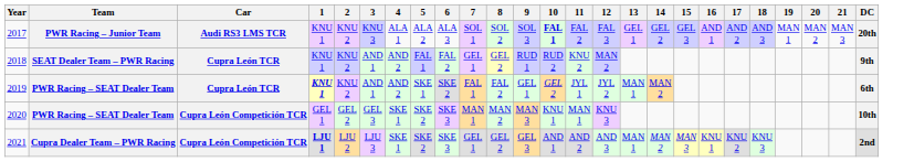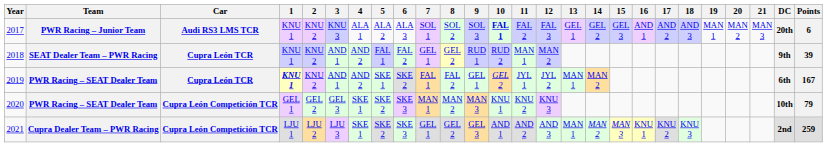 <table class="wikitable" style="text-align:center; font-size:85%">
 <tr>
 <th>Year</th>
 <th>Team</th>
 <th>Car</th>
 <th>1</th>
 <th>2</th>
 <th>3</th>
 <th>4</th>
 <th>5</th>
 <th>6</th>
 <th>7</th>
 <th>8</th>
 <th>9</th>
 <th>10</th>
 <th>11</th>
 <th>12</th>
 <th>13</th>
 <th>14</th>
 <th>15</th>
 <th>16</th>
 <th>17</th>
 <th>18</th>
 <th>19</th>
 <th>20</th>
 <th>21</th>
 <th>DC</th>
+<th>Points</th>
 </tr>
 <tr>
 <td><a href='#'>2017</a></td>
 <th><a href='#'>PWR Racing – Junior Team</a></th>
 <th><a href='#'>Audi RS3 LMS TCR</a></th>
 <td style="background:#EFCFFF;"><a href='#'>KNU<br>1</a><br></td>
 <td style="background:#EFCFFF;"><a href='#'>KNU<br>2</a><br></td>
 <td style="background:#CFCFFF;"><a href='#'>KNU<br>3</a><br></td>
 <td style="background:#;"><a href='#'>ALA<br>1</a></td>
 <td style="background:#;"><a href='#'>ALA<br>2</a></td>
 <td style="background:#;"><a href='#'>ALA<br>3</a></td>
 <td style="background:#EFCFFF;"><a href='#'>SOL<br>1</a><br></td>
 <td style="background:#DFFFDF;"><a href='#'>SOL<br>2</a><br></td>
 <td style="background:#CFCFFF;"><a href='#'>SOL<br>3</a><br></td>
 <td style="background:#DFFFDF;"><strong><a href='#'>FAL<br>1</a><br></strong></td>
 <td style="background:#CFCFFF;"><a href='#'>FAL<br>2</a><br></td>
 <td style="background:#CFCFFF;"><a href='#'>FAL<br>3</a><br></td>
 <td style="background:#EFCFFF;"><a href='#'>GEL<br>1</a><br></td>
 <td style="background:#CFCFFF;"><a href='#'>GEL<br>2</a><br></td>
 <td style="background:#CFCFFF;"><a href='#'>GEL<br>3</a><br></td>
 <td style="background:#EFCFFF;"><a href='#'>AND<br>1</a><br></td>
 <td style="background:#CFCFFF;"><a href='#'>AND<br>2</a><br></td>
 <td style="background:#CFCFFF;"><a href='#'>AND<br>3</a><br></td>
 <td style="background:#;"><a href='#'>MAN<br>1</a></td>
 <td style="background:#;"><a href='#'>MAN<br>2</a></td>
 <td style="background:#;"><a href='#'>MAN<br>3</a></td>
 <th>20th</th>
+<th>6</th>
 </tr>
 <tr>
 <td><a href='#'>2018</a></td>
 <th><a href='#'>SEAT Dealer Team – PWR Racing</a></th>
 <th><a href='#'>Cupra León TCR</a></th>
 <td style="background:#CFCFFF;"><a href='#'>KNU<br>1</a><br></td>
 <td style="background:#CFCFFF;"><a href='#'>KNU<br>2</a><br></td>
 <td style="background:#DFFFDF;"><a href='#'>AND<br>1</a><br></td>
 <td style="background:#DFFFDF;"><a href='#'>AND<br>2</a><br></td>
 <td style="background:#CFCFFF;"><a href='#'>FAL<br>1</a><br></td>
 <td style="background:#DFFFDF;"><a href='#'>FAL<br>2</a><br></td>
 <td style="background:#EFCFFF;"><a href='#'>GEL<br>1</a><br></td>
 <td style="background:#FFFFBF;"><a href='#'>GEL<br>2</a><br></td>
 <td style="background:#CFCFFF;"><a href='#'>RUD<br>1</a><br></td>
 <td style="background:#CFCFFF;"><a href='#'>RUD<br>2</a><br></td>
-<td style="background:#DFFFDF;"><a href='#'>KNU<br>2</a><br></td>
+<td style="background:#DFFFDF;"><a href='#'>MAN<br>1</a><br></td>
 <td style="background:#CFCFFF;"><a href='#'>MAN<br>2</a><br></td>
 <td></td>
 <td></td>
 <td></td>
 <td></td>
 <td></td>
 <td></td>
 <td></td>
 <td></td>
 <td></td>
 <th>9th</th>
+<th>39</th>
 </tr>
 <tr>
 <td><a href='#'>2019</a></td>
 <th><a href='#'>PWR Racing – SEAT Dealer Team</a></th>
 <th><a href='#'>Cupra León TCR</a></th>
 <td style="background:#FFFFBF;"><strong><em><a href='#'>KNU<br>1</a></em></strong><br></td>
 <td style="background:#EFCFFF;"><a href='#'>KNU<br>2</a><br></td>
 <td style="background:#DFFFDF;"><a href='#'>AND<br>1</a><br></td>
 <td style="background:#DFFFDF;"><a href='#'>AND<br>2</a><br></td>
 <td style="background:#DFFFDF;"><a href='#'>SKE<br>1</a><br></td>
 <td style="background:#DFDFDF;"><a href='#'>SKE<br>2</a><br></td>
 <td style="background:#FFDF9F;"><a href='#'>FAL<br>1</a><br></td>
 <td style="background:#DFFFDF;"><a href='#'>FAL<br>2</a><br></td>
 <td style="background:#DFFFDF;"><a href='#'>GEL<br>1</a><br></td>
 <td style="background:#FFDF9F;"><em><a href='#'>GEL<br>2</a></em><br></td>
 <td style="background:#DFFFDF;"><a href='#'>JYL<br>1</a><br></td>
 <td style="background:#DFFFDF;"><a href='#'>JYL<br>2</a><br></td>
 <td style="background:#DFFFDF;"><a href='#'>MAN<br>1</a><br></td>
 <td style="background:#FFDF9F;"><a href='#'>MAN<br>2</a><br></td>
 <td></td>
 <td></td>
 <td></td>
 <td></td>
 <td></td>
 <td></td>
 <td></td>
 <th>6th</th>
+<th>167</th>
 </tr>
 <tr>
 <td><a href='#'>2020</a></td>
 <th><a href='#'>PWR Racing – SEAT Dealer Team</a></th>
 <th><a href='#'>Cupra León Competición TCR</a></th>
 <td style="background:#EFCFFF;"><a href='#'>GEL<br>1</a><br></td>
 <td style="background:#DFFFDF;"><a href='#'>GEL<br>2</a><br></td>
 <td style="background:#DFFFDF;"><a href='#'>GEL<br>3</a><br></td>
 <td style="background:#DFFFDF;"><a href='#'>SKE<br>1</a><br></td>
 <td style="background:#DFFFDF;"><a href='#'>SKE<br>2</a><br></td>
 <td style="background:#EFCFFF;"><a href='#'>SKE<br>3</a><br></td>
 <td style="background:#FFDF9F;"><a href='#'>MAN<br>1</a><br></td>
 <td style="background:#DFFFDF;"><a href='#'>MAN<br>2</a><br></td>
 <td style="background:#FFDF9F;"><a href='#'>MAN<br>3</a><br></td>
 <td style="background:#DFFFDF;"><a href='#'>KNU<br>1</a><br></td>
-<td style="background:#DFFFDF;"><a href='#'>MAN<br>1</a><br></td>
+<td style="background:#DFFFDF;"><a href='#'>KNU<br>2</a><br></td>
 <td style="background:#EFCFFF;"><a href='#'>KNU<br>3</a><br></td>
 <td></td>
 <td></td>
 <td></td>
 <td></td>
 <td></td>
 <td></td>
 <td></td>
 <td></td>
 <td></td>
 <th>10th</th>
+<th>79</th>
 </tr>
 <tr>
 <td><a href='#'>2021</a></td>
 <th><a href='#'>Cupra Dealer Team – PWR Racing</a></th>
 <th><a href='#'>Cupra León Competición TCR</a></th>
-<td style="background:#DFDFDF;"><strong><a href='#'>LJU<br>1</a><br></strong></td>
+<td style="background:#DFDFDF;"><a href='#'>LJU<br>1</a><br></td>
 <td style="background:#FFDF9F;"><a href='#'>LJU<br>2</a><br></td>
 <td style="background:#EFCFFF;"><a href='#'>LJU<br>3</a><br></td>
 <td style="background:#DFFFDF;"><a href='#'>SKE<br>1</a><br></td>
 <td style="background:#DFDFDF;"><a href='#'>SKE<br>2</a><br></td>
 <td style="background:#DFFFDF;"><a href='#'>SKE<br>3</a><br></td>
 <td style="background:#DFDFDF;"><a href='#'>GEL<br>1</a><br></td>
 <td style="background:#DFDFDF;"><a href='#'>GEL<br>2</a><br></td>
 <td style="background:#FFDF9F;"><a href='#'>GEL<br>3</a><br></td>
 <td style="background:#DFDFDF;"><a href='#'>AND<br>1</a><br></td>
 <td style="background:#DFDFDF;"><a href='#'>AND<br>2</a><br></td>
 <td style="background:#DFFFDF;"><a href='#'>AND<br>3</a><br></td>
 <td style="background:#DFFFDF;"><a href='#'>MAN<br>1</a><br></td>
 <td style="background:#DFFFDF;"><em><a href='#'>MAN<br>2</a></em><br></td>
 <td style="background:#FFFFBF;"><em><a href='#'>MAN<br>3</a></em><br></td>
 <td style="background:#FFFFBF;"><a href='#'>KNU<br>1</a><br></td>
 <td style="background:#DFDFDF;"><a href='#'>KNU<br>2</a><br></td>
 <td style="background:#DFFFDF;"><a href='#'>KNU<br>3</a><br></td>
 <td></td>
 <td></td>
 <td></td>
 <th style="background:#DFDFDF;">2nd</th>
+<th style="background:#DFDFDF;">259</th>
 </tr>
 </table>
